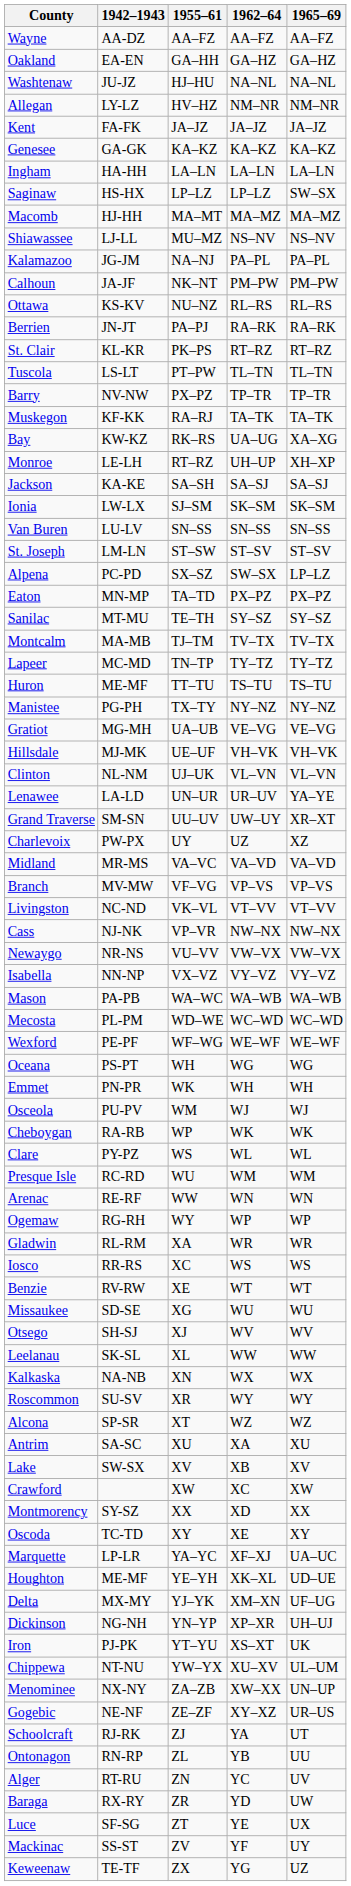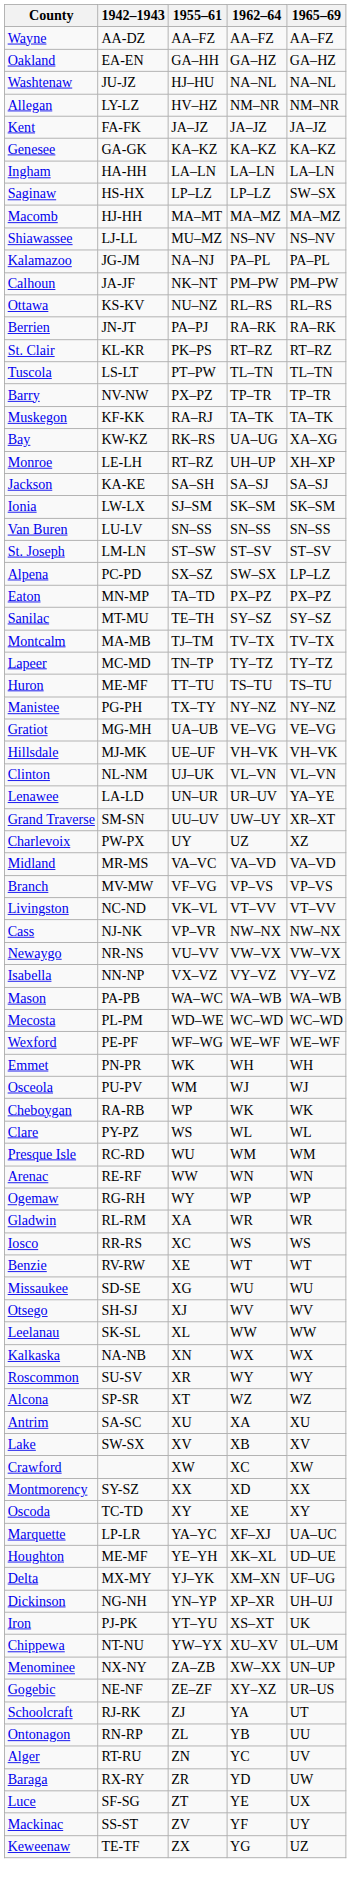 <table class="wikitable collapsible collapsed sortable">
 <tr>
 <th>County</th>
 <th>1942–1943</th>
 <th>1955–61</th>
 <th>1962–64</th>
 <th>1965–69</th>
 </tr>
 <tr>
 <td><a href='#'>Wayne</a></td>
 <td>AA-DZ</td>
 <td>AA–FZ</td>
 <td>AA–FZ</td>
 <td>AA–FZ</td>
 </tr>
 <tr>
 <td><a href='#'>Oakland</a></td>
 <td>EA-EN</td>
 <td>GA–HH</td>
 <td>GA–HZ</td>
 <td>GA–HZ</td>
 </tr>
 <tr>
 <td><a href='#'>Washtenaw</a></td>
 <td>JU-JZ</td>
 <td>HJ–HU</td>
 <td>NA–NL</td>
 <td>NA–NL</td>
 </tr>
 <tr>
 <td><a href='#'>Allegan</a></td>
 <td>LY-LZ</td>
 <td>HV–HZ</td>
 <td>NM–NR</td>
 <td>NM–NR</td>
 </tr>
 <tr>
 <td><a href='#'>Kent</a></td>
 <td>FA-FK</td>
 <td>JA–JZ</td>
 <td>JA–JZ</td>
 <td>JA–JZ</td>
 </tr>
 <tr>
 <td><a href='#'>Genesee</a></td>
 <td>GA-GK</td>
 <td>KA–KZ</td>
 <td>KA–KZ</td>
 <td>KA–KZ</td>
 </tr>
 <tr>
 <td><a href='#'>Ingham</a></td>
 <td>HA-HH</td>
 <td>LA–LN</td>
 <td>LA–LN</td>
 <td>LA–LN</td>
 </tr>
 <tr>
 <td><a href='#'>Saginaw</a></td>
 <td>HS-HX</td>
 <td>LP–LZ</td>
 <td>LP–LZ</td>
 <td>SW–SX</td>
 </tr>
 <tr>
 <td><a href='#'>Macomb</a></td>
 <td>HJ-HH</td>
 <td>MA–MT</td>
 <td>MA–MZ</td>
 <td>MA–MZ</td>
 </tr>
 <tr>
 <td><a href='#'>Shiawassee</a></td>
 <td>LJ-LL</td>
 <td>MU–MZ</td>
 <td>NS–NV</td>
 <td>NS–NV</td>
 </tr>
 <tr>
 <td><a href='#'>Kalamazoo</a></td>
 <td>JG-JM</td>
 <td>NA–NJ</td>
 <td>PA–PL</td>
 <td>PA–PL</td>
 </tr>
 <tr>
 <td><a href='#'>Calhoun</a></td>
 <td>JA-JF</td>
 <td>NK–NT</td>
 <td>PM–PW</td>
 <td>PM–PW</td>
 </tr>
 <tr>
 <td><a href='#'>Ottawa</a></td>
 <td>KS-KV</td>
 <td>NU–NZ</td>
 <td>RL–RS</td>
 <td>RL–RS</td>
 </tr>
 <tr>
 <td><a href='#'>Berrien</a></td>
 <td>JN-JT</td>
 <td>PA–PJ</td>
 <td>RA–RK</td>
 <td>RA–RK</td>
 </tr>
 <tr>
 <td><a href='#'>St. Clair</a></td>
 <td>KL-KR</td>
 <td>PK–PS</td>
 <td>RT–RZ</td>
 <td>RT–RZ</td>
 </tr>
 <tr>
 <td><a href='#'>Tuscola</a></td>
 <td>LS-LT</td>
 <td>PT–PW</td>
 <td>TL–TN</td>
 <td>TL–TN</td>
 </tr>
 <tr>
 <td><a href='#'>Barry</a></td>
 <td>NV-NW</td>
 <td>PX–PZ</td>
 <td>TP–TR</td>
 <td>TP–TR</td>
 </tr>
 <tr>
 <td><a href='#'>Muskegon</a></td>
 <td>KF-KK</td>
 <td>RA–RJ</td>
 <td>TA–TK</td>
 <td>TA–TK</td>
 </tr>
 <tr>
 <td><a href='#'>Bay</a></td>
 <td>KW-KZ</td>
 <td>RK–RS</td>
 <td>UA–UG</td>
 <td>XA–XG</td>
 </tr>
 <tr>
 <td><a href='#'>Monroe</a></td>
 <td>LE-LH</td>
 <td>RT–RZ</td>
 <td>UH–UP</td>
 <td>XH–XP</td>
 </tr>
 <tr>
 <td><a href='#'>Jackson</a></td>
 <td>KA-KE</td>
 <td>SA–SH</td>
 <td>SA–SJ</td>
 <td>SA–SJ</td>
 </tr>
 <tr>
 <td><a href='#'>Ionia</a></td>
 <td>LW-LX</td>
 <td>SJ–SM</td>
 <td>SK–SM</td>
 <td>SK–SM</td>
 </tr>
 <tr>
 <td><a href='#'>Van Buren</a></td>
 <td>LU-LV</td>
 <td>SN–SS</td>
 <td>SN–SS</td>
 <td>SN–SS</td>
 </tr>
 <tr>
 <td><a href='#'>St. Joseph</a></td>
 <td>LM-LN</td>
 <td>ST–SW</td>
 <td>ST–SV</td>
 <td>ST–SV</td>
 </tr>
 <tr>
 <td><a href='#'>Alpena</a></td>
 <td>PC-PD</td>
 <td>SX–SZ</td>
 <td>SW–SX</td>
 <td>LP–LZ</td>
 </tr>
 <tr>
 <td><a href='#'>Eaton</a></td>
 <td>MN-MP</td>
 <td>TA–TD</td>
 <td>PX–PZ</td>
 <td>PX–PZ</td>
 </tr>
 <tr>
 <td><a href='#'>Sanilac</a></td>
 <td>MT-MU</td>
 <td>TE–TH</td>
 <td>SY–SZ</td>
 <td>SY–SZ</td>
 </tr>
 <tr>
 <td><a href='#'>Montcalm</a></td>
 <td>MA-MB</td>
 <td>TJ–TM</td>
 <td>TV–TX</td>
 <td>TV–TX</td>
 </tr>
 <tr>
 <td><a href='#'>Lapeer</a></td>
 <td>MC-MD</td>
 <td>TN–TP</td>
 <td>TY–TZ</td>
 <td>TY–TZ</td>
 </tr>
 <tr>
 <td><a href='#'>Huron</a></td>
 <td>ME-MF</td>
 <td>TT–TU</td>
 <td>TS–TU</td>
 <td>TS–TU</td>
 </tr>
 <tr>
 <td><a href='#'>Manistee</a></td>
 <td>PG-PH</td>
 <td>TX–TY</td>
 <td>NY–NZ</td>
 <td>NY–NZ</td>
 </tr>
 <tr>
 <td><a href='#'>Gratiot</a></td>
 <td>MG-MH</td>
 <td>UA–UB</td>
 <td>VE–VG</td>
 <td>VE–VG</td>
 </tr>
 <tr>
 <td><a href='#'>Hillsdale</a></td>
 <td>MJ-MK</td>
 <td>UE–UF</td>
 <td>VH–VK</td>
 <td>VH–VK</td>
 </tr>
 <tr>
 <td><a href='#'>Clinton</a></td>
 <td>NL-NM</td>
 <td>UJ–UK</td>
 <td>VL–VN</td>
 <td>VL–VN</td>
 </tr>
 <tr>
 <td><a href='#'>Lenawee</a></td>
 <td>LA-LD</td>
 <td>UN–UR</td>
 <td>UR–UV</td>
 <td>YA–YE</td>
 </tr>
 <tr>
 <td><a href='#'>Grand Traverse</a></td>
 <td>SM-SN</td>
 <td>UU–UV</td>
 <td>UW–UY</td>
 <td>XR–XT</td>
 </tr>
 <tr>
 <td><a href='#'>Charlevoix</a></td>
 <td>PW-PX</td>
 <td>UY</td>
 <td>UZ</td>
 <td>XZ</td>
 </tr>
 <tr>
 <td><a href='#'>Midland</a></td>
 <td>MR-MS</td>
 <td>VA–VC</td>
 <td>VA–VD</td>
 <td>VA–VD</td>
 </tr>
 <tr>
 <td><a href='#'>Branch</a></td>
 <td>MV-MW</td>
 <td>VF–VG</td>
 <td>VP–VS</td>
 <td>VP–VS</td>
 </tr>
 <tr>
 <td><a href='#'>Livingston</a></td>
 <td>NC-ND</td>
 <td>VK–VL</td>
 <td>VT–VV</td>
 <td>VT–VV</td>
 </tr>
 <tr>
 <td><a href='#'>Cass</a></td>
 <td>NJ-NK</td>
 <td>VP–VR</td>
 <td>NW–NX</td>
 <td>NW–NX</td>
 </tr>
 <tr>
 <td><a href='#'>Newaygo</a></td>
 <td>NR-NS</td>
 <td>VU–VV</td>
 <td>VW–VX</td>
 <td>VW–VX</td>
 </tr>
 <tr>
 <td><a href='#'>Isabella</a></td>
 <td>NN-NP</td>
 <td>VX–VZ</td>
 <td>VY–VZ</td>
 <td>VY–VZ</td>
 </tr>
 <tr>
 <td><a href='#'>Mason</a></td>
 <td>PA-PB</td>
 <td>WA–WC</td>
 <td>WA–WB</td>
 <td>WA–WB</td>
 </tr>
 <tr>
 <td><a href='#'>Mecosta</a></td>
 <td>PL-PM</td>
 <td>WD–WE</td>
 <td>WC–WD</td>
 <td>WC–WD</td>
 </tr>
 <tr>
 <td><a href='#'>Wexford</a></td>
 <td>PE-PF</td>
 <td>WF–WG</td>
 <td>WE–WF</td>
 <td>WE–WF</td>
 </tr>
 <tr>
-<td><a href='#'>Oceana</a></td>
-<td>PS-PT</td>
-<td>WH</td>
-<td>WG</td>
-<td>WG</td>
-</tr>
-<tr>
 <td><a href='#'>Emmet</a></td>
 <td>PN-PR</td>
 <td>WK</td>
 <td>WH</td>
 <td>WH</td>
 </tr>
 <tr>
 <td><a href='#'>Osceola</a></td>
 <td>PU-PV</td>
 <td>WM</td>
 <td>WJ</td>
 <td>WJ</td>
 </tr>
 <tr>
 <td><a href='#'>Cheboygan</a></td>
 <td>RA-RB</td>
 <td>WP</td>
 <td>WK</td>
 <td>WK</td>
 </tr>
 <tr>
 <td><a href='#'>Clare</a></td>
 <td>PY-PZ</td>
 <td>WS</td>
 <td>WL</td>
 <td>WL</td>
 </tr>
 <tr>
 <td><a href='#'>Presque Isle</a></td>
 <td>RC-RD</td>
 <td>WU</td>
 <td>WM</td>
 <td>WM</td>
 </tr>
 <tr>
 <td><a href='#'>Arenac</a></td>
 <td>RE-RF</td>
 <td>WW</td>
 <td>WN</td>
 <td>WN</td>
 </tr>
 <tr>
 <td><a href='#'>Ogemaw</a></td>
 <td>RG-RH</td>
 <td>WY</td>
 <td>WP</td>
 <td>WP</td>
 </tr>
 <tr>
 <td><a href='#'>Gladwin</a></td>
 <td>RL-RM</td>
 <td>XA</td>
 <td>WR</td>
 <td>WR</td>
 </tr>
 <tr>
 <td><a href='#'>Iosco</a></td>
 <td>RR-RS</td>
 <td>XC</td>
 <td>WS</td>
 <td>WS</td>
 </tr>
 <tr>
 <td><a href='#'>Benzie</a></td>
 <td>RV-RW</td>
 <td>XE</td>
 <td>WT</td>
 <td>WT</td>
 </tr>
 <tr>
 <td><a href='#'>Missaukee</a></td>
 <td>SD-SE</td>
 <td>XG</td>
 <td>WU</td>
 <td>WU</td>
 </tr>
 <tr>
 <td><a href='#'>Otsego</a></td>
 <td>SH-SJ</td>
 <td>XJ</td>
 <td>WV</td>
 <td>WV</td>
 </tr>
 <tr>
 <td><a href='#'>Leelanau</a></td>
 <td>SK-SL</td>
 <td>XL</td>
 <td>WW</td>
 <td>WW</td>
 </tr>
 <tr>
 <td><a href='#'>Kalkaska</a></td>
 <td>NA-NB</td>
 <td>XN</td>
 <td>WX</td>
 <td>WX</td>
 </tr>
 <tr>
 <td><a href='#'>Roscommon</a></td>
 <td>SU-SV</td>
 <td>XR</td>
 <td>WY</td>
 <td>WY</td>
 </tr>
 <tr>
 <td><a href='#'>Alcona</a></td>
 <td>SP-SR</td>
 <td>XT</td>
 <td>WZ</td>
 <td>WZ</td>
 </tr>
 <tr>
 <td><a href='#'>Antrim</a></td>
 <td>SA-SC</td>
 <td>XU</td>
 <td>XA</td>
 <td>XU</td>
 </tr>
 <tr>
 <td><a href='#'>Lake</a></td>
 <td>SW-SX</td>
 <td>XV</td>
 <td>XB</td>
 <td>XV</td>
 </tr>
 <tr>
 <td><a href='#'>Crawford</a></td>
 <td></td>
 <td>XW</td>
 <td>XC</td>
 <td>XW</td>
 </tr>
 <tr>
 <td><a href='#'>Montmorency</a></td>
 <td>SY-SZ</td>
 <td>XX</td>
 <td>XD</td>
 <td>XX</td>
 </tr>
 <tr>
 <td><a href='#'>Oscoda</a></td>
 <td>TC-TD</td>
 <td>XY</td>
 <td>XE</td>
 <td>XY</td>
 </tr>
 <tr>
 <td><a href='#'>Marquette</a></td>
 <td>LP-LR</td>
 <td>YA–YC</td>
 <td>XF–XJ</td>
 <td>UA–UC</td>
 </tr>
 <tr>
 <td><a href='#'>Houghton</a></td>
 <td>ME-MF</td>
 <td>YE–YH</td>
 <td>XK–XL</td>
 <td>UD–UE</td>
 </tr>
 <tr>
 <td><a href='#'>Delta</a></td>
 <td>MX-MY</td>
 <td>YJ–YK</td>
 <td>XM–XN</td>
 <td>UF–UG</td>
 </tr>
 <tr>
 <td><a href='#'>Dickinson</a></td>
 <td>NG-NH</td>
 <td>YN–YP</td>
 <td>XP–XR</td>
 <td>UH–UJ</td>
 </tr>
 <tr>
 <td><a href='#'>Iron</a></td>
 <td>PJ-PK</td>
 <td>YT–YU</td>
 <td>XS–XT</td>
 <td>UK</td>
 </tr>
 <tr>
 <td><a href='#'>Chippewa</a></td>
 <td>NT-NU</td>
 <td>YW–YX</td>
 <td>XU–XV</td>
 <td>UL–UM</td>
 </tr>
 <tr>
 <td><a href='#'>Menominee</a></td>
 <td>NX-NY</td>
 <td>ZA–ZB</td>
 <td>XW–XX</td>
 <td>UN–UP</td>
 </tr>
 <tr>
 <td><a href='#'>Gogebic</a></td>
 <td>NE-NF</td>
 <td>ZE–ZF</td>
 <td>XY–XZ</td>
 <td>UR–US</td>
 </tr>
 <tr>
 <td><a href='#'>Schoolcraft</a></td>
 <td>RJ-RK</td>
 <td>ZJ</td>
 <td>YA</td>
 <td>UT</td>
 </tr>
 <tr>
 <td><a href='#'>Ontonagon</a></td>
 <td>RN-RP</td>
 <td>ZL</td>
 <td>YB</td>
 <td>UU</td>
 </tr>
 <tr>
 <td><a href='#'>Alger</a></td>
 <td>RT-RU</td>
 <td>ZN</td>
 <td>YC</td>
 <td>UV</td>
 </tr>
 <tr>
 <td><a href='#'>Baraga</a></td>
 <td>RX-RY</td>
 <td>ZR</td>
 <td>YD</td>
 <td>UW</td>
 </tr>
 <tr>
 <td><a href='#'>Luce</a></td>
 <td>SF-SG</td>
 <td>ZT</td>
 <td>YE</td>
 <td>UX</td>
 </tr>
 <tr>
 <td><a href='#'>Mackinac</a></td>
 <td>SS-ST</td>
 <td>ZV</td>
 <td>YF</td>
 <td>UY</td>
 </tr>
 <tr>
 <td><a href='#'>Keweenaw</a></td>
 <td>TE-TF</td>
 <td>ZX</td>
 <td>YG</td>
 <td>UZ</td>
 </tr>
 </table>
